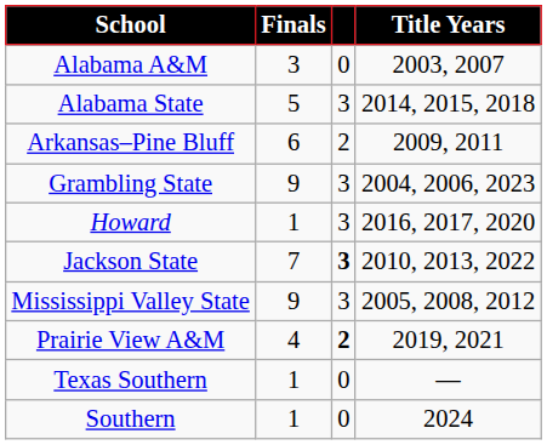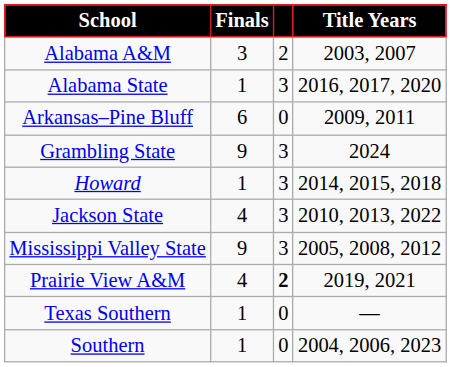 <table class="wikitable sortable" style="text-align:center">
 <tr>
 <th width= px style="background:black; color:white; border:1px solid #E01821">School</th>
 <th width= px style="background:black; color:white; border:1px solid #E01821">Finals</th>
 <th width= px style="background:black; color:white; border:1px solid #E01821"></th>
 <th width= px style="background:black; color:white; border:1px solid #E01821">Title Years</th>
 </tr>
 <tr>
 <td><a href='#'>Alabama A&M</a></td>
 <td>3</td>
-<td>0</td>
+<td>2</td>
 <td>2003, 2007</td>
 </tr>
 <tr>
 <td><a href='#'>Alabama State</a></td>
-<td>5</td>
+<td>1</td>
 <td>3</td>
-<td>2014, 2015, 2018</td>
+<td>2016, 2017, 2020</td>
 </tr>
 <tr>
 <td><a href='#'>Arkansas–Pine Bluff</a></td>
 <td>6</td>
-<td>2</td>
+<td>0</td>
 <td>2009, 2011</td>
 </tr>
 <tr>
 <td><a href='#'>Grambling State</a></td>
 <td>9</td>
 <td>3</td>
-<td>2004, 2006, 2023</td>
+<td>2024</td>
 </tr>
 <tr>
 <td><em><a href='#'>Howard</a></em></td>
 <td>1</td>
 <td>3</td>
-<td>2016, 2017, 2020</td>
+<td>2014, 2015, 2018</td>
 </tr>
 <tr>
 <td><a href='#'>Jackson State</a></td>
-<td>7</td>
-<td><strong>3</strong></td>
+<td>4</td>
+<td>3</td>
 <td>2010, 2013, 2022</td>
 </tr>
 <tr>
 <td><a href='#'>Mississippi Valley State</a></td>
 <td>9</td>
 <td>3</td>
 <td>2005, 2008, 2012</td>
 </tr>
 <tr>
 <td><a href='#'>Prairie View A&M</a></td>
 <td>4</td>
 <td><strong>2</strong></td>
 <td>2019, 2021</td>
 </tr>
 <tr>
 <td><a href='#'>Texas Southern</a></td>
 <td>1</td>
 <td>0</td>
 <td>—</td>
 </tr>
 <tr>
 <td><a href='#'>Southern</a></td>
 <td>1</td>
 <td>0</td>
-<td>2024</td>
+<td>2004, 2006, 2023</td>
 </tr>
 </table>
